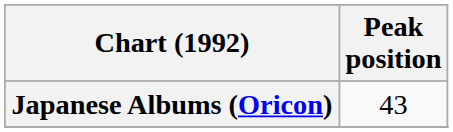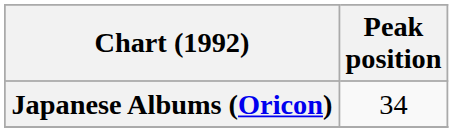 <table class="wikitable sortable plainrowheaders">
 <tr>
 <th>Chart (1992)</th>
 <th>Peak<br>position</th>
 </tr>
 <tr>
 <th scope="row">Japanese Albums (<a href='#'>Oricon</a>)</th>
-<td align="center">43</td>
+<td align="center">34</td>
 </tr>
 <tr>
 </tr>
 <tr>
 </tr>
 </table>
